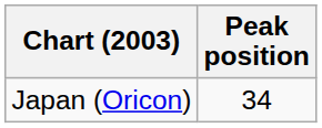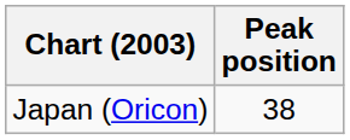 <table class="wikitable sortable plainrowheaders">
 <tr>
 <th scope="col">Chart (2003)</th>
 <th scope="col">Peak<br>position</th>
 </tr>
 <tr>
 <td>Japan (<a href='#'>Oricon</a>)</td>
-<td style="text-align:center;">34</td>
+<td style="text-align:center;">38</td>
 </tr>
 </table>
